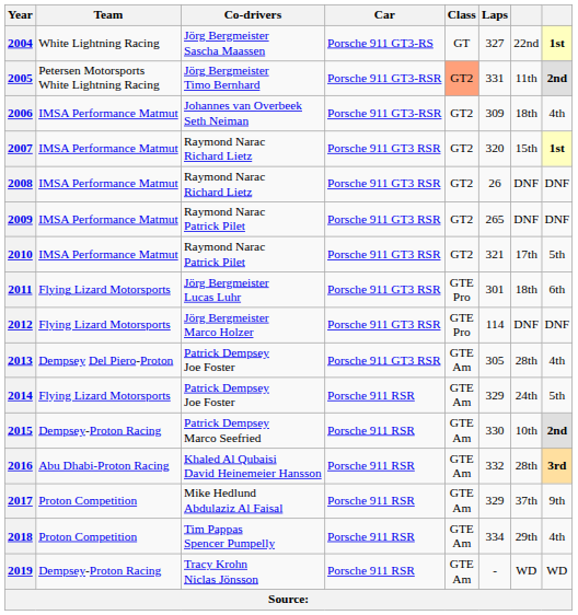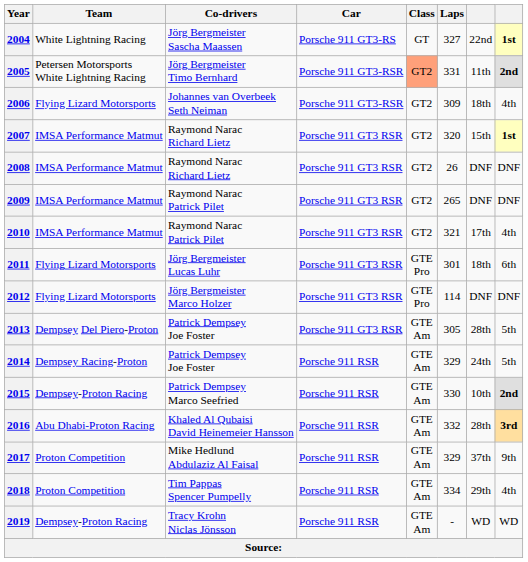 <table class="wikitable" style="text-align:center; font-size:90%">
 <tr>
 <th>Year</th>
 <th>Team</th>
 <th>Co-drivers</th>
 <th>Car</th>
 <th>Class</th>
 <th>Laps</th>
 <th></th>
 <th></th>
 </tr>
 <tr>
 <th><a href='#'>2004</a></th>
 <td align="left"> White Lightning Racing</td>
 <td align="left"> <a href='#'>Jörg Bergmeister</a><br> <a href='#'>Sascha Maassen</a></td>
 <td align="left"><a href='#'>Porsche 911 GT3-RS</a></td>
 <td>GT</td>
 <td>327</td>
 <td>22nd</td>
 <td style="background:#FFFFBF;"><strong>1st</strong></td>
 </tr>
 <tr>
 <th><a href='#'>2005</a></th>
 <td align="left"> Petersen Motorsports<br> White Lightning Racing</td>
 <td align="left"> <a href='#'>Jörg Bergmeister</a><br> <a href='#'>Timo Bernhard</a></td>
 <td align="left"><a href='#'>Porsche 911 GT3-RSR</a></td>
 <td style="background: lightsalmon;">GT2</td>
 <td>331</td>
 <td>11th</td>
 <td style="background:#DFDFDF;"><strong>2nd</strong></td>
 </tr>
 <tr>
 <th><a href='#'>2006</a></th>
-<td align="left"> <a href='#'>IMSA Performance Matmut</a></td>
+<td align="left"> <a href='#'>Flying Lizard Motorsports</a></td>
 <td align="left"> <a href='#'>Johannes van Overbeek</a><br> <a href='#'>Seth Neiman</a></td>
 <td align="left"><a href='#'>Porsche 911 GT3-RSR</a></td>
 <td>GT2</td>
 <td>309</td>
 <td>18th</td>
 <td>4th</td>
 </tr>
 <tr>
 <th><a href='#'>2007</a></th>
 <td align="left"> <a href='#'>IMSA Performance Matmut</a></td>
 <td align="left"> Raymond Narac<br> <a href='#'>Richard Lietz</a></td>
 <td align="left"><a href='#'>Porsche 911 GT3 RSR</a></td>
 <td>GT2</td>
 <td>320</td>
 <td>15th</td>
 <td style="background:#FFFFBF;"><strong>1st</strong></td>
 </tr>
 <tr>
 <th><a href='#'>2008</a></th>
 <td align="left"> <a href='#'>IMSA Performance Matmut</a></td>
 <td align="left"> Raymond Narac<br> <a href='#'>Richard Lietz</a></td>
 <td align="left"><a href='#'>Porsche 911 GT3 RSR</a></td>
 <td>GT2</td>
 <td>26</td>
 <td>DNF</td>
 <td>DNF</td>
 </tr>
 <tr>
 <th><a href='#'>2009</a></th>
 <td align="left"> <a href='#'>IMSA Performance Matmut</a></td>
 <td align="left"> Raymond Narac<br> <a href='#'>Patrick Pilet</a></td>
 <td align="left"><a href='#'>Porsche 911 GT3 RSR</a></td>
 <td>GT2</td>
 <td>265</td>
 <td>DNF</td>
 <td>DNF</td>
 </tr>
 <tr>
 <th><a href='#'>2010</a></th>
 <td align="left"> <a href='#'>IMSA Performance Matmut</a></td>
 <td align="left"> Raymond Narac<br> <a href='#'>Patrick Pilet</a></td>
 <td align="left"><a href='#'>Porsche 911 GT3 RSR</a></td>
 <td>GT2</td>
 <td>321</td>
 <td>17th</td>
-<td>5th</td>
+<td>4th</td>
 </tr>
 <tr>
 <th><a href='#'>2011</a></th>
 <td align="left"> <a href='#'>Flying Lizard Motorsports</a></td>
 <td align="left"> <a href='#'>Jörg Bergmeister</a><br> <a href='#'>Lucas Luhr</a></td>
 <td align="left"><a href='#'>Porsche 911 GT3 RSR</a></td>
 <td>GTE<br>Pro</td>
 <td>301</td>
 <td>18th</td>
 <td>6th</td>
 </tr>
 <tr>
 <th><a href='#'>2012</a></th>
 <td align="left"> <a href='#'>Flying Lizard Motorsports</a></td>
 <td align="left"> <a href='#'>Jörg Bergmeister</a><br> <a href='#'>Marco Holzer</a></td>
 <td align="left"><a href='#'>Porsche 911 GT3 RSR</a></td>
 <td>GTE<br>Pro</td>
 <td>114</td>
 <td>DNF</td>
 <td>DNF</td>
 </tr>
 <tr>
 <th><a href='#'>2013</a></th>
 <td align="left"> <a href='#'>Dempsey</a> <a href='#'>Del Piero</a>-<a href='#'>Proton</a></td>
 <td align="left"> <a href='#'>Patrick Dempsey</a><br> Joe Foster</td>
 <td align="left"><a href='#'>Porsche 911 GT3 RSR</a></td>
 <td>GTE<br>Am</td>
 <td>305</td>
 <td>28th</td>
-<td>4th</td>
+<td>5th</td>
 </tr>
 <tr>
 <th><a href='#'>2014</a></th>
-<td align="left"> <a href='#'>Flying Lizard Motorsports</a></td>
+<td align="left"> <a href='#'>Dempsey Racing</a>-<a href='#'>Proton</a></td>
 <td align="left"> <a href='#'>Patrick Dempsey</a><br> Joe Foster</td>
 <td align="left"><a href='#'>Porsche 911 RSR</a></td>
 <td>GTE<br>Am</td>
 <td>329</td>
 <td>24th</td>
 <td>5th</td>
 </tr>
 <tr>
 <th><a href='#'>2015</a></th>
 <td align="left"> <a href='#'>Dempsey</a>-<a href='#'>Proton Racing</a></td>
 <td align="left"> <a href='#'>Patrick Dempsey</a><br> Marco Seefried</td>
 <td align="left"><a href='#'>Porsche 911 RSR</a></td>
 <td>GTE<br>Am</td>
 <td>330</td>
 <td>10th</td>
 <td style="background:#DFDFDF;"><strong>2nd</strong></td>
 </tr>
 <tr>
 <th><a href='#'>2016</a></th>
 <td align="left"> <a href='#'>Abu Dhabi-Proton Racing</a></td>
 <td align="left"> <a href='#'>Khaled Al Qubaisi</a><br> <a href='#'>David Heinemeier Hansson</a></td>
 <td align="left"><a href='#'>Porsche 911 RSR</a></td>
 <td>GTE<br>Am</td>
 <td>332</td>
 <td>28th</td>
 <td style="background:#ffdf9f;"><strong>3rd</strong></td>
 </tr>
 <tr>
 <th><a href='#'>2017</a></th>
 <td align="left"> <a href='#'>Proton Competition</a></td>
 <td align="left"> Mike Hedlund<br> <a href='#'>Abdulaziz Al Faisal</a></td>
 <td align="left"><a href='#'>Porsche 911 RSR</a></td>
 <td>GTE<br>Am</td>
 <td>329</td>
 <td>37th</td>
 <td>9th</td>
 </tr>
 <tr>
 <th><a href='#'>2018</a></th>
 <td align="left"> <a href='#'>Proton Competition</a></td>
 <td align="left"> <a href='#'>Tim Pappas</a><br> <a href='#'>Spencer Pumpelly</a></td>
 <td align="left"><a href='#'>Porsche 911 RSR</a></td>
 <td>GTE<br>Am</td>
 <td>334</td>
 <td>29th</td>
 <td>4th</td>
 </tr>
 <tr>
 <th><a href='#'>2019</a></th>
 <td align="left"> <a href='#'>Dempsey</a>-<a href='#'>Proton Racing</a></td>
 <td align="left"> <a href='#'>Tracy Krohn</a><br> <a href='#'>Niclas Jönsson</a></td>
 <td align="left"><a href='#'>Porsche 911 RSR</a></td>
 <td>GTE<br>Am</td>
 <td>-</td>
 <td>WD</td>
 <td>WD</td>
 </tr>
 <tr>
 <th colspan="8">Source:</th>
 </tr>
 </table>
